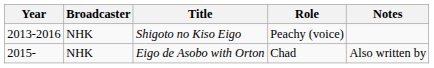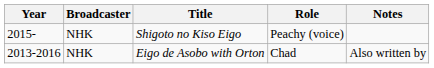 <table class = "wikitable sortable">
 <tr>
 <th>Year</th>
 <th>Broadcaster</th>
 <th>Title</th>
 <th>Role</th>
 <th class = "unsortable">Notes</th>
 </tr>
 <tr>
-<td>2013-2016</td>
+<td>2015-</td>
 <td>NHK</td>
 <td><em>Shigoto no Kiso Eigo</em></td>
 <td>Peachy (voice)</td>
 </tr>
 <tr>
-<td>2015-</td>
+<td>2013-2016</td>
 <td>NHK</td>
 <td><em>Eigo de Asobo with Orton</em></td>
 <td>Chad</td>
 <td>Also written by<br></td>
 </tr>
 </table>
